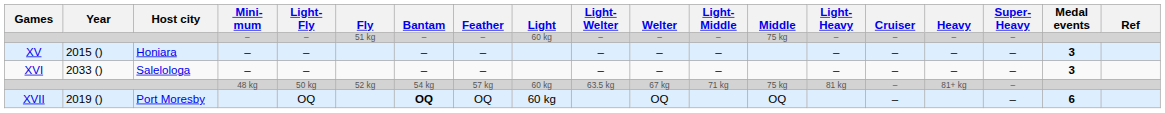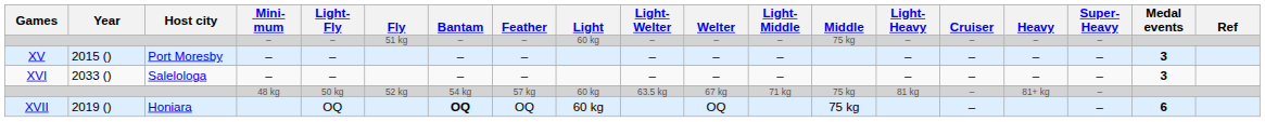 <table class=wikitable style="text-align:center; font-size:95%;">
 <tr>
 <th scope="col" style="width:4.9em; padding:1px;">Games</th>
 <th scope="col" style="width:5.9em; padding:1px;">Year</th>
 <th scope="col" style="width:7.1em; padding:1px;">Host city </th>
 <th valign=bottom scope="col" style="width:4.9em; padding:1px;"><a href='#'> Mini-<br>mum</a></th>
 <th valign=bottom scope="col" style="width:4.9em; padding:1px;"><a href='#'>Light-<br>Fly</a></th>
 <th valign=bottom scope="col" style="width:4.9em; padding:1px;"><a href='#'>Fly</a></th>
 <th valign=bottom scope="col" style="width:4.9em; padding:1px;"><a href='#'>Bantam</a></th>
 <th valign=bottom scope="col" style="width:4.9em; padding:1px;"><a href='#'>Feather</a></th>
 <th valign=bottom scope="col" style="width:4.9em; padding:1px;"><a href='#'>Light</a></th>
 <th valign=bottom scope="col" style="width:4.9em; padding:1px;"><a href='#'>Light-<br>Welter</a></th>
 <th valign=bottom scope="col" style="width:4.9em; padding:1px;"><a href='#'>Welter</a></th>
 <th valign=bottom scope="col" style="width:4.9em; padding:1px;"><a href='#'>Light-<br>Middle</a></th>
 <th valign=bottom scope="col" style="width:4.9em; padding:1px;"><a href='#'>Middle</a></th>
 <th valign=bottom scope="col" style="width:4.9em; padding:1px;"><a href='#'>Light-<br>Heavy</a></th>
 <th valign=bottom style="width:4.9em; border-bottom:0px; padding:1px;"><a href='#'>Cruiser</a></th>
 <th valign=bottom scope="col" style="width:4.9em; padding:1px;"><a href='#'>Heavy</a></th>
 <th valign=bottom scope="col" style="width:4.9em; padding:1px;"><a href='#'>Super-<br>Heavy</a></th>
 <th valign=bottom scope="col" style="width:4.9em; padding:1px;">Medal<br>events</th>
 <th valign=bottom scope="col" style="width:4.9em; padding:1px;">Ref</th>
 </tr>
 <tr style="background-color:lightgrey; line-height:8px;font-size:72%; color:#555;">
 <td colspan="3"></td>
 <td>–</td>
 <td>–</td>
 <td>51 kg</td>
 <td>–</td>
 <td>–</td>
 <td>60 kg</td>
 <td>–</td>
 <td>–</td>
 <td>–</td>
 <td>75 kg</td>
 <td>–</td>
 <td>–</td>
 <td>–</td>
 <td>–</td>
 <td colspan="2"></td>
 </tr>
 <tr bgcolor=#ddeeff>
 <td align=center><a href='#'>XV</a></td>
 <td align=left>2015 ()</td>
-<td align=left><a href='#'>Honiara</a> </td>
+<td align=left><a href='#'>Port Moresby</a> </td>
 <td>–</td>
 <td>–</td>
 <td><br></td>
 <td>–</td>
 <td>–</td>
 <td><br></td>
 <td>–</td>
 <td>–</td>
 <td>–</td>
 <td><br></td>
 <td>–</td>
 <td>–</td>
 <td>–</td>
 <td>–</td>
 <td><strong>3</strong></td>
 <td></td>
 </tr>
 <tr>
 <td align=center><a href='#'>XVI</a></td>
 <td align=left>2033 ()</td>
 <td align=left><a href='#'>Salelologa</a> </td>
 <td>–</td>
 <td>–</td>
 <td> <br></td>
 <td>–</td>
 <td>–</td>
 <td> <br></td>
 <td>–</td>
 <td>–</td>
 <td>–</td>
 <td> <br></td>
 <td>–</td>
 <td>–</td>
 <td>–</td>
 <td>–</td>
 <td><strong>3</strong></td>
 <td></td>
 </tr>
 <tr style="background-color:lightgrey; line-height:8px;font-size:72%; color:#555;">
 <td colspan="3"></td>
 <td>48 kg</td>
 <td>50 kg</td>
 <td>52 kg</td>
 <td>54 kg</td>
 <td>57 kg</td>
 <td>60 kg</td>
 <td>63.5 kg</td>
 <td>67 kg</td>
 <td>71 kg</td>
 <td>75 kg</td>
 <td>81 kg</td>
 <td>–</td>
 <td>81+ kg</td>
 <td>–</td>
 <td colspan="2"></td>
 </tr>
 <tr bgcolor=#ddeeff>
 <td align=center><a href='#'>XVII</a></td>
 <td align=left>2019 ()</td>
-<td align=left><a href='#'>Port Moresby</a> </td>
+<td align=left><a href='#'>Honiara</a> </td>
 <td> <br></td>
 <td>OQ<br></td>
 <td><br></td>
 <td><strong>OQ<br></strong></td>
 <td>OQ<br></td>
 <td>60 kg</td>
 <td><br></td>
 <td>OQ<br></td>
 <td><br></td>
-<td>OQ<br></td>
+<td>75 kg</td>
 <td><br></td>
 <td>– </td>
 <td><br></td>
 <td>– </td>
 <td><strong>6</strong></td>
 <td></td>
 </tr>
 </table>
